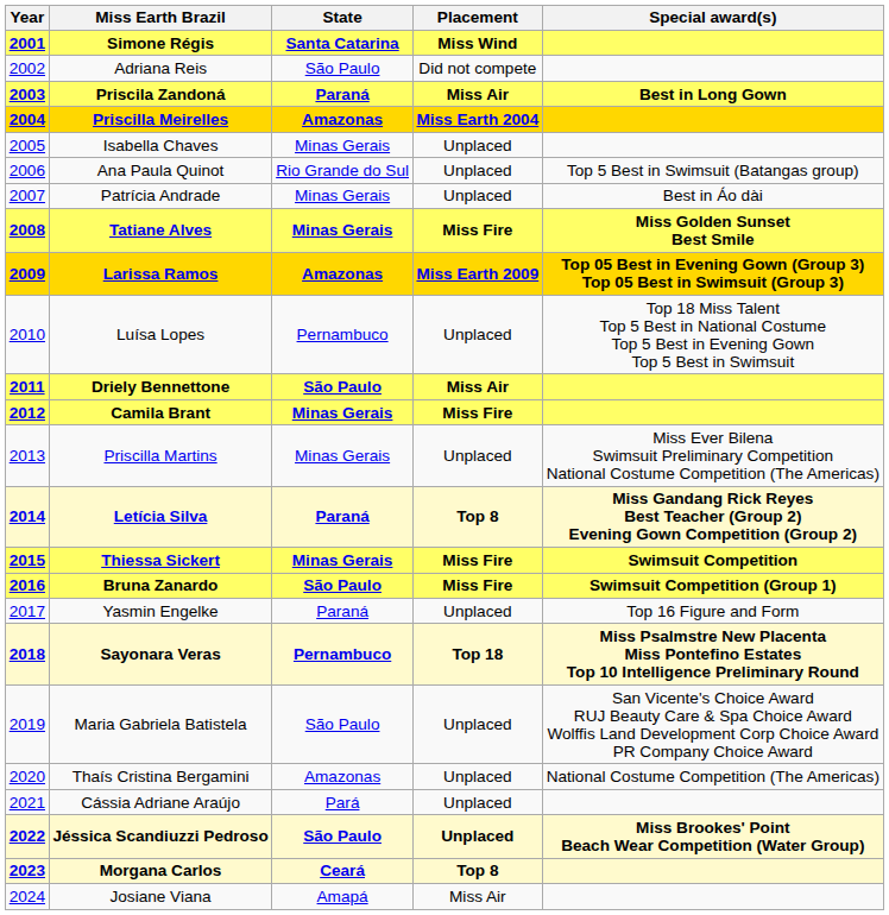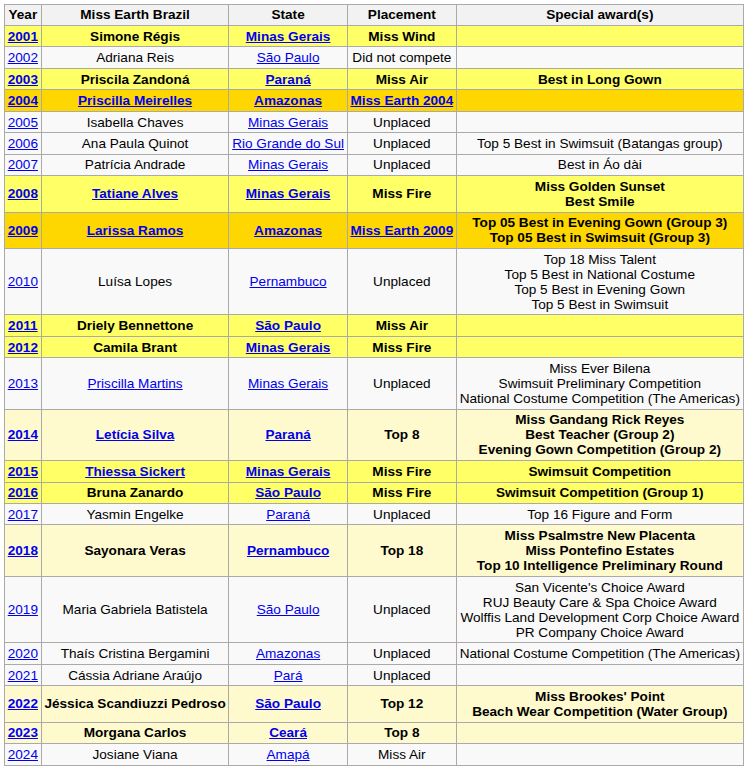 <table class="wikitable " style="font-size: 85%; text-align:center;">
 <tr>
 <th>Year</th>
 <th>Miss Earth Brazil</th>
 <th>State</th>
 <th>Placement</th>
 <th>Special award(s)</th>
 </tr>
 <tr style="background-color:#FFFF66; font-weight: bold">
 <td><a href='#'>2001</a></td>
 <td>Simone Régis</td>
-<td><a href='#'>Santa Catarina</a></td>
+<td><a href='#'>Minas Gerais</a></td>
 <td>Miss Wind </td>
 <td></td>
 </tr>
 <tr>
 <td><a href='#'>2002</a></td>
 <td>Adriana Reis</td>
 <td><a href='#'>São Paulo</a></td>
 <td>Did not compete</td>
 <td></td>
 </tr>
 <tr style="background-color:#FFFF66; font-weight: bold">
 <td><a href='#'>2003</a></td>
 <td>Priscila Zandoná</td>
 <td><a href='#'>Paraná</a></td>
 <td>Miss Air </td>
 <td>Best in Long Gown</td>
 </tr>
 <tr>
 </tr>
 <tr style="background-color:gold; font-weight: bold">
 <td><a href='#'>2004</a></td>
 <td><a href='#'>Priscilla Meirelles</a></td>
 <td><a href='#'>Amazonas</a></td>
 <td><strong><a href='#'>Miss Earth 2004</a></strong></td>
 <td></td>
 </tr>
 <tr>
 <td><a href='#'>2005</a></td>
 <td>Isabella Chaves</td>
 <td><a href='#'>Minas Gerais</a></td>
 <td>Unplaced</td>
 <td></td>
 </tr>
 <tr>
 <td><a href='#'>2006</a></td>
 <td>Ana Paula Quinot</td>
 <td><a href='#'>Rio Grande do Sul</a></td>
 <td>Unplaced</td>
 <td>Top 5 Best in Swimsuit (Batangas group)</td>
 </tr>
 <tr>
 <td><a href='#'>2007</a></td>
 <td>Patrícia Andrade</td>
 <td><a href='#'>Minas Gerais</a></td>
 <td>Unplaced</td>
 <td>Best in Áo dài</td>
 </tr>
 <tr>
 </tr>
 <tr style="background-color:#FFFF66; font-weight: bold">
 <td><a href='#'>2008</a></td>
 <td><a href='#'>Tatiane Alves</a></td>
 <td><a href='#'>Minas Gerais</a></td>
 <td>Miss Fire </td>
 <td>Miss Golden Sunset<br>Best Smile</td>
 </tr>
 <tr>
 </tr>
 <tr style="background-color:gold; font-weight: bold">
 <td><a href='#'>2009</a></td>
 <td><a href='#'>Larissa Ramos</a></td>
 <td><a href='#'>Amazonas</a></td>
 <td><strong><a href='#'>Miss Earth 2009</a></strong></td>
 <td>Top 05 Best in Evening Gown (Group 3)<br>Top 05 Best in Swimsuit (Group 3)</td>
 </tr>
 <tr>
 <td><a href='#'>2010</a></td>
 <td>Luísa Lopes</td>
 <td><a href='#'>Pernambuco</a></td>
 <td>Unplaced</td>
 <td>Top 18 Miss Talent <br> Top 5 Best in National Costume <br> Top 5 Best in Evening Gown <br> Top 5 Best in Swimsuit</td>
 </tr>
 <tr>
 </tr>
 <tr style="background-color:#FFFF66; font-weight: bold">
 <td><a href='#'>2011</a></td>
 <td>Driely Bennettone</td>
 <td><a href='#'>São Paulo</a></td>
 <td>Miss Air </td>
 <td></td>
 </tr>
 <tr>
 </tr>
 <tr style="background-color:#FFFF66; font-weight: bold">
 <td><a href='#'>2012</a></td>
 <td>Camila Brant</td>
 <td><a href='#'>Minas Gerais</a></td>
 <td>Miss Fire </td>
 <td></td>
 </tr>
 <tr>
 <td><a href='#'>2013</a></td>
 <td><a href='#'>Priscilla Martins</a></td>
 <td><a href='#'>Minas Gerais</a></td>
 <td>Unplaced</td>
 <td>Miss Ever Bilena <br>  Swimsuit Preliminary Competition <br>  National Costume Competition (The Americas)</td>
 </tr>
 <tr style="background-color:#FFFACD; font-weight: bold">
 <td align=center><a href='#'>2014</a></td>
 <td><a href='#'>Letícia Silva</a></td>
 <td><a href='#'>Paraná</a></td>
 <td>Top 8</td>
 <td>Miss Gandang Rick Reyes <br>  Best Teacher (Group 2) <br>  Evening Gown Competition (Group 2)</td>
 </tr>
 <tr style="background-color:#FFFF66; font-weight: bold">
 <td><a href='#'>2015</a></td>
 <td><a href='#'>Thiessa Sickert</a></td>
 <td><a href='#'>Minas Gerais</a></td>
 <td>Miss Fire </td>
 <td> Swimsuit Competition</td>
 </tr>
 <tr style="background-color:#FFFF66; font-weight: bold">
 <td><a href='#'>2016</a></td>
 <td>Bruna Zanardo</td>
 <td><a href='#'>São Paulo</a></td>
 <td>Miss Fire </td>
 <td> Swimsuit Competition (Group 1)</td>
 </tr>
 <tr>
 <td><a href='#'>2017</a></td>
 <td>Yasmin Engelke</td>
 <td><a href='#'>Paraná</a></td>
 <td>Unplaced</td>
 <td>Top 16 Figure and Form</td>
 </tr>
 <tr style="background-color:#FFFACD; font-weight: bold">
 <td><a href='#'>2018</a></td>
 <td>Sayonara Veras</td>
 <td><a href='#'>Pernambuco</a></td>
 <td>Top 18</td>
 <td>Miss Psalmstre New Placenta<br>Miss Pontefino Estates<br>Top 10 Intelligence Preliminary Round</td>
 </tr>
 <tr>
 <td><a href='#'>2019</a></td>
 <td>Maria Gabriela Batistela</td>
 <td><a href='#'>São Paulo</a></td>
 <td>Unplaced</td>
 <td>San Vicente's Choice Award<br>RUJ Beauty Care & Spa Choice Award<br>Wolffis Land Development Corp Choice Award<br>PR Company Choice Award</td>
 </tr>
 <tr>
 <td><a href='#'>2020</a></td>
 <td>Thaís Cristina Bergamini</td>
 <td><a href='#'>Amazonas</a></td>
 <td>Unplaced</td>
 <td> National Costume Competition (The Americas)</td>
 </tr>
 <tr>
 <td><a href='#'>2021</a></td>
 <td>Cássia Adriane Araújo</td>
 <td><a href='#'>Pará</a></td>
 <td>Unplaced</td>
 <td></td>
 </tr>
 <tr style="background-color:#FFFACD; font-weight: bold">
 <td><a href='#'>2022</a></td>
 <td>Jéssica Scandiuzzi Pedroso</td>
 <td><a href='#'>São Paulo</a></td>
-<td>Unplaced</td>
+<td>Top 12</td>
 <td>Miss Brookes' Point <br>  Beach Wear Competition (Water Group)</td>
 </tr>
 <tr style="background-color:#FFFACD; font-weight: bold">
 <td><a href='#'>2023</a></td>
 <td>Morgana Carlos</td>
 <td><a href='#'>Ceará</a></td>
 <td>Top 8<br></td>
 <td></td>
 </tr>
 <tr>
 <td><a href='#'>2024</a></td>
 <td>Josiane Viana</td>
 <td><a href='#'>Amapá</a></td>
 <td>Miss Air </td>
 <td></td>
 </tr>
 <tr>
 </tr>
 </table>
